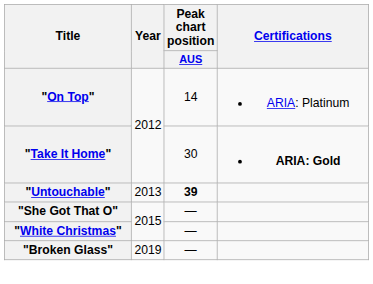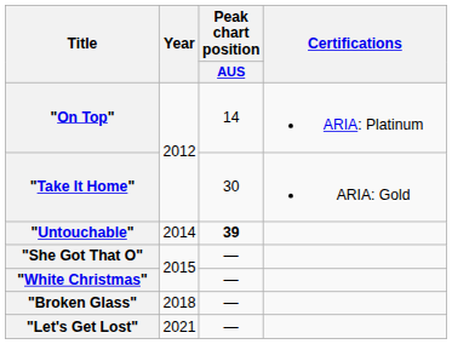 <table class="wikitable plainrowheaders" style="text-align:center">
 <tr>
 <th scope="col" rowspan="2" style="width:10em;">Title</th>
 <th scope="col" rowspan="2">Year</th>
 <th scope="col" colspan="1">Peak chart position</th>
 <th scope="col" rowspan="2" style="width:12em;"><a href='#'>Certifications</a></th>
 </tr>
 <tr>
 <th scope="col" style="width:3em;font-size:90%;"><a href='#'>AUS</a><br></th>
 </tr>
 <tr>
 <th scope="row">"<a href='#'>On Top</a>"</th>
 <td rowspan="2">2012</td>
 <td>14</td>
 <td><br><ul><li><a href='#'>ARIA</a>: Platinum</li></ul></td>
 </tr>
 <tr>
 <th scope="row">"<a href='#'>Take It Home</a>"</th>
 <td>30</td>
-<td><strong><br><ul><li>ARIA: Gold</li></ul></strong></td>
+<td><br><ul><li>ARIA: Gold</li></ul></td>
 </tr>
 <tr>
 <th scope="row">"<a href='#'>Untouchable</a>"</th>
-<td>2013</td>
+<td>2014</td>
 <td><strong>39</strong></td>
 <td></td>
 </tr>
 <tr>
 <th scope="row">"She Got That O"</th>
 <td rowspan="2">2015</td>
 <td>—</td>
 <td></td>
 </tr>
 <tr>
 <th scope="row">"<a href='#'>White Christmas</a>"</th>
 <td>—</td>
 <td></td>
 </tr>
 <tr>
 <th scope="row">"Broken Glass"</th>
-<td>2019</td>
+<td>2018</td>
+<td>—</td>
+<td></td>
+</tr>
+<tr>
+<th scope="row">"Let's Get Lost"</th>
+<td>2021</td>
 <td>—</td>
 <td></td>
 </tr>
 </table>
